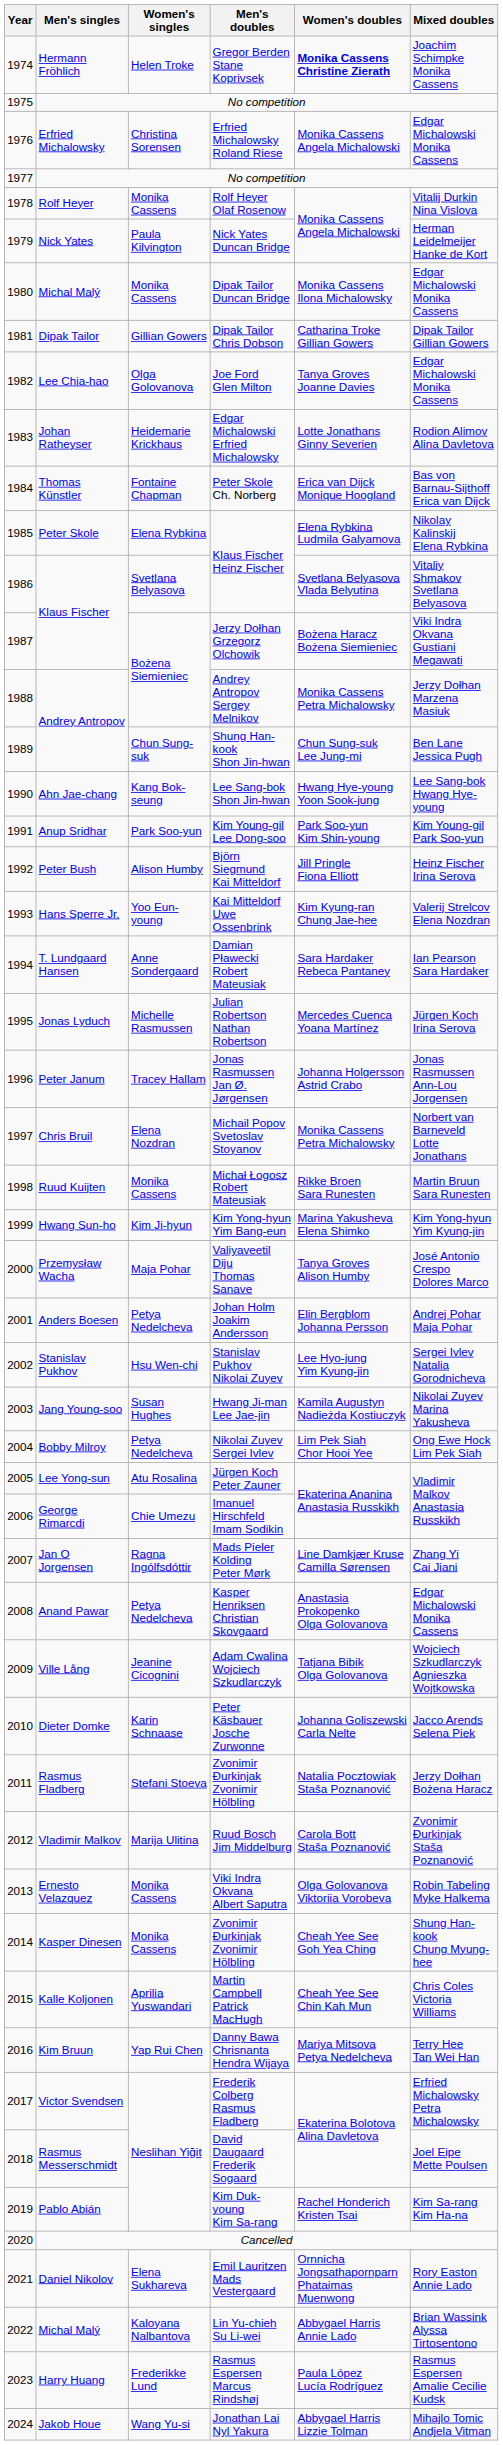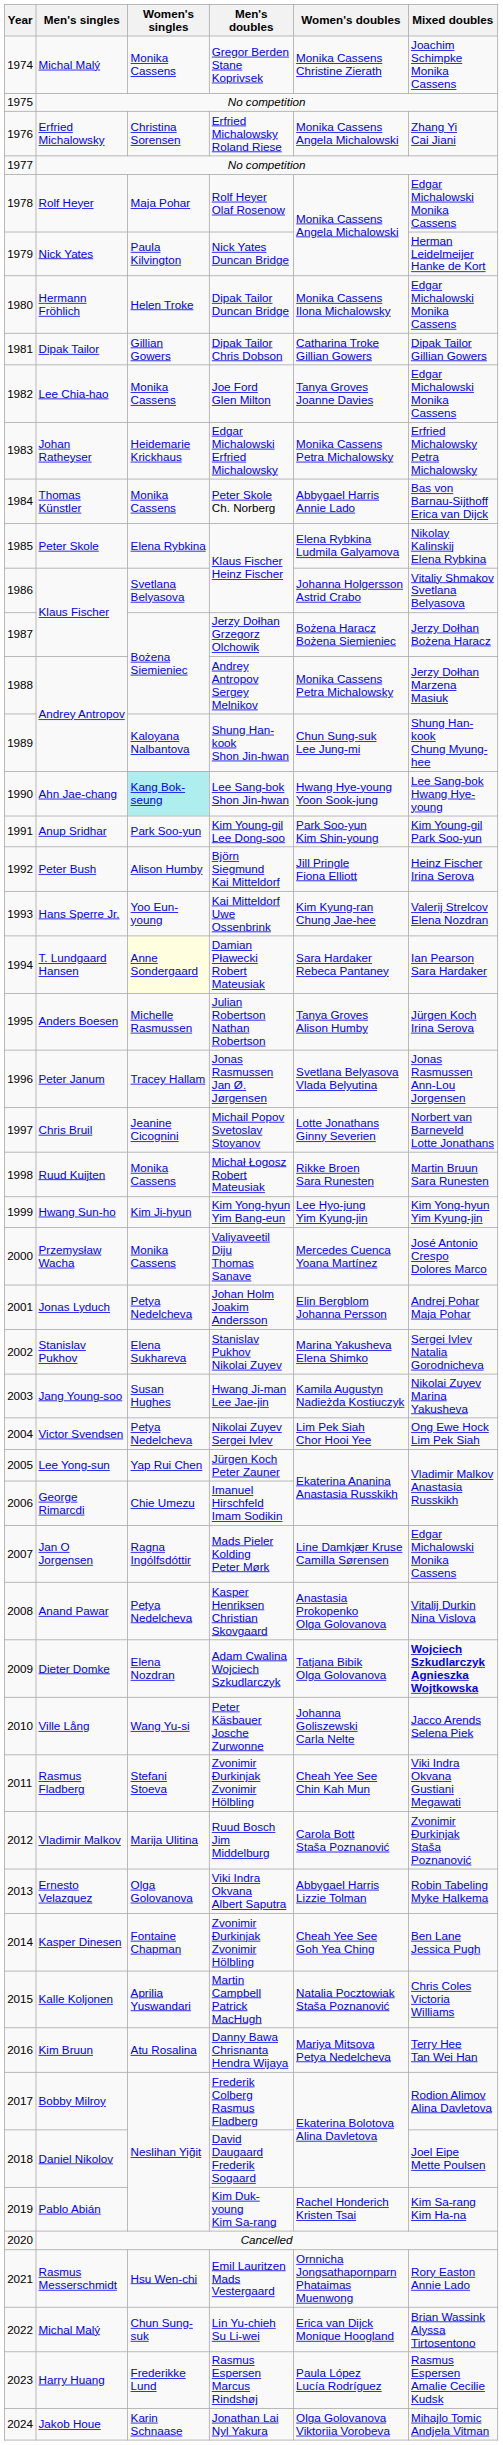 <table class=wikitable style="font-size:90%;">
 <tr>
 <th>Year</th>
 <th>Men's singles</th>
 <th>Women's singles</th>
 <th>Men's doubles</th>
 <th>Women's doubles</th>
 <th>Mixed doubles</th>
 </tr>
 <tr>
 <td>1974</td>
-<td> <a href='#'>Hermann Fröhlich</a></td>
-<td> <a href='#'>Helen Troke</a></td>
+<td> <a href='#'>Michal Malý</a></td>
+<td> <a href='#'>Monika Cassens</a></td>
 <td> <a href='#'>Gregor Berden</a><br> <a href='#'>Stane Koprivsek</a></td>
-<td><strong> <a href='#'>Monika Cassens</a><br> <a href='#'>Christine Zierath</a></strong></td>
+<td> <a href='#'>Monika Cassens</a><br> <a href='#'>Christine Zierath</a></td>
 <td> <a href='#'>Joachim Schimpke</a><br> <a href='#'>Monika Cassens</a></td>
 </tr>
 <tr>
 <td>1975</td>
 <td colspan=5 align=center><em>No competition</em></td>
 </tr>
 <tr>
 <td>1976</td>
 <td> <a href='#'>Erfried Michalowsky</a></td>
 <td> <a href='#'>Christina Sorensen</a></td>
 <td> <a href='#'>Erfried Michalowsky</a><br> <a href='#'>Roland Riese</a></td>
 <td> <a href='#'>Monika Cassens</a><br> <a href='#'>Angela Michalowski</a></td>
-<td> <a href='#'>Edgar Michalowski</a><br> <a href='#'>Monika Cassens</a></td>
+<td> <a href='#'>Zhang Yi</a><br> <a href='#'>Cai Jiani</a></td>
 </tr>
 <tr>
 <td>1977</td>
 <td colspan=5 align=center><em>No competition</em></td>
 </tr>
 <tr>
 <td>1978</td>
 <td> <a href='#'>Rolf Heyer</a></td>
-<td> <a href='#'>Monika Cassens</a></td>
+<td> <a href='#'>Maja Pohar</a></td>
 <td> <a href='#'>Rolf Heyer</a><br> <a href='#'>Olaf Rosenow</a></td>
 <td rowspan="2"> <a href='#'>Monika Cassens</a><br> <a href='#'>Angela Michalowski</a></td>
-<td> <a href='#'>Vitalij Durkin</a><br> <a href='#'>Nina Vislova</a></td>
+<td> <a href='#'>Edgar Michalowski</a><br> <a href='#'>Monika Cassens</a></td>
 </tr>
 <tr>
 <td>1979</td>
 <td> <a href='#'>Nick Yates</a></td>
 <td> <a href='#'>Paula Kilvington</a></td>
 <td> <a href='#'>Nick Yates</a><br> <a href='#'>Duncan Bridge</a></td>
 <td> <a href='#'>Herman Leidelmeijer</a><br> <a href='#'>Hanke de Kort</a></td>
 </tr>
 <tr>
 <td>1980</td>
-<td> <a href='#'>Michal Malý</a></td>
-<td> <a href='#'>Monika Cassens</a></td>
+<td> <a href='#'>Hermann Fröhlich</a></td>
+<td> <a href='#'>Helen Troke</a></td>
 <td> <a href='#'>Dipak Tailor</a><br> <a href='#'>Duncan Bridge</a></td>
 <td> <a href='#'>Monika Cassens</a><br> <a href='#'>Ilona Michalowsky</a></td>
 <td> <a href='#'>Edgar Michalowski</a><br> <a href='#'>Monika Cassens</a></td>
 </tr>
 <tr>
 <td>1981</td>
 <td> <a href='#'>Dipak Tailor</a></td>
 <td> <a href='#'>Gillian Gowers</a></td>
 <td> <a href='#'>Dipak Tailor</a><br> <a href='#'>Chris Dobson</a></td>
 <td> <a href='#'>Catharina Troke</a><br> <a href='#'>Gillian Gowers</a></td>
 <td> <a href='#'>Dipak Tailor</a><br> <a href='#'>Gillian Gowers</a></td>
 </tr>
 <tr>
 <td>1982</td>
 <td> <a href='#'>Lee Chia-hao</a></td>
-<td> <a href='#'>Olga Golovanova</a></td>
+<td> <a href='#'>Monika Cassens</a></td>
 <td> <a href='#'>Joe Ford</a><br> <a href='#'>Glen Milton</a></td>
 <td> <a href='#'>Tanya Groves</a><br> <a href='#'>Joanne Davies</a></td>
 <td> <a href='#'>Edgar Michalowski</a><br> <a href='#'>Monika Cassens</a></td>
 </tr>
 <tr>
 <td>1983</td>
 <td> <a href='#'>Johan Ratheyser</a></td>
 <td> <a href='#'>Heidemarie Krickhaus</a></td>
 <td> <a href='#'>Edgar Michalowski</a><br> <a href='#'>Erfried Michalowsky</a></td>
-<td> <a href='#'>Lotte Jonathans</a><br> <a href='#'>Ginny Severien</a></td>
-<td> <a href='#'>Rodion Alimov</a><br> <a href='#'>Alina Davletova</a></td>
+<td> <a href='#'>Monika Cassens</a><br> <a href='#'>Petra Michalowsky</a></td>
+<td> <a href='#'>Erfried Michalowsky</a><br> <a href='#'>Petra Michalowsky</a></td>
 </tr>
 <tr>
 <td>1984</td>
 <td> <a href='#'>Thomas Künstler</a></td>
-<td> <a href='#'>Fontaine Chapman</a></td>
+<td> <a href='#'>Monika Cassens</a></td>
 <td> <a href='#'>Peter Skole</a><br> Ch. Norberg</td>
-<td> <a href='#'>Erica van Dijck</a><br> <a href='#'>Monique Hoogland</a></td>
+<td> <a href='#'>Abbygael Harris</a><br> <a href='#'>Annie Lado</a></td>
 <td> <a href='#'>Bas von Barnau-Sijthoff</a><br> <a href='#'>Erica van Dijck</a></td>
 </tr>
 <tr>
 <td>1985</td>
 <td> <a href='#'>Peter Skole</a></td>
 <td> <a href='#'>Elena Rybkina</a></td>
 <td rowspan=2> <a href='#'>Klaus Fischer</a><br> <a href='#'>Heinz Fischer</a></td>
 <td> <a href='#'>Elena Rybkina</a><br> <a href='#'>Ludmila Galyamova</a></td>
 <td> <a href='#'>Nikolay Kalinskij</a><br> <a href='#'>Elena Rybkina</a></td>
 </tr>
 <tr>
 <td>1986</td>
 <td rowspan=2> <a href='#'>Klaus Fischer</a></td>
 <td> <a href='#'>Svetlana Belyasova</a></td>
-<td> <a href='#'>Svetlana Belyasova</a><br> <a href='#'>Vlada Belyutina</a></td>
+<td> <a href='#'>Johanna Holgersson</a><br> <a href='#'>Astrid Crabo</a></td>
 <td> <a href='#'>Vitaliy Shmakov</a><br> <a href='#'>Svetlana Belyasova</a></td>
 </tr>
 <tr>
 <td>1987</td>
 <td rowspan=2> <a href='#'>Bożena Siemieniec</a></td>
 <td> <a href='#'>Jerzy Dołhan</a><br> <a href='#'>Grzegorz Olchowik</a></td>
 <td> <a href='#'>Bożena Haracz</a><br> <a href='#'>Bożena Siemieniec</a></td>
-<td> <a href='#'>Viki Indra Okvana</a><br> <a href='#'>Gustiani Megawati</a></td>
+<td> <a href='#'>Jerzy Dołhan</a><br> <a href='#'>Bożena Haracz</a></td>
 </tr>
 <tr>
 <td>1988</td>
 <td rowspan=2> <a href='#'>Andrey Antropov</a></td>
 <td> <a href='#'>Andrey Antropov</a><br> <a href='#'>Sergey Melnikov</a></td>
 <td> <a href='#'>Monika Cassens</a><br> <a href='#'>Petra Michalowsky</a></td>
 <td> <a href='#'>Jerzy Dołhan</a><br> <a href='#'>Marzena Masiuk</a></td>
 </tr>
 <tr>
 <td>1989</td>
-<td> <a href='#'>Chun Sung-suk</a></td>
+<td> <a href='#'>Kaloyana Nalbantova</a></td>
 <td> <a href='#'>Shung Han-kook</a><br> <a href='#'>Shon Jin-hwan</a></td>
 <td> <a href='#'>Chun Sung-suk</a><br> <a href='#'>Lee Jung-mi</a></td>
-<td> <a href='#'>Ben Lane</a><br> <a href='#'>Jessica Pugh</a></td>
+<td> <a href='#'>Shung Han-kook</a><br> <a href='#'>Chung Myung-hee</a></td>
 </tr>
 <tr>
 <td>1990</td>
 <td> <a href='#'>Ahn Jae-chang</a></td>
-<td> <a href='#'>Kang Bok-seung</a></td>
+<td style="background: paleturquoise;"> <a href='#'>Kang Bok-seung</a></td>
 <td> <a href='#'>Lee Sang-bok</a><br> <a href='#'>Shon Jin-hwan</a></td>
 <td> <a href='#'>Hwang Hye-young</a><br> <a href='#'>Yoon Sook-jung</a></td>
 <td> <a href='#'>Lee Sang-bok</a><br> <a href='#'>Hwang Hye-young</a></td>
 </tr>
 <tr>
 <td>1991</td>
 <td> <a href='#'>Anup Sridhar</a></td>
 <td> <a href='#'>Park Soo-yun</a></td>
 <td> <a href='#'>Kim Young-gil</a><br> <a href='#'>Lee Dong-soo</a></td>
 <td> <a href='#'>Park Soo-yun</a><br> <a href='#'>Kim Shin-young</a></td>
 <td> <a href='#'>Kim Young-gil</a><br> <a href='#'>Park Soo-yun</a></td>
 </tr>
 <tr>
 <td>1992</td>
 <td> <a href='#'>Peter Bush</a></td>
 <td> <a href='#'>Alison Humby</a></td>
 <td> <a href='#'>Björn Siegmund</a><br> <a href='#'>Kai Mitteldorf</a></td>
 <td> <a href='#'>Jill Pringle</a><br> <a href='#'>Fiona Elliott</a></td>
 <td> <a href='#'>Heinz Fischer</a><br> <a href='#'>Irina Serova</a></td>
 </tr>
 <tr>
 <td>1993</td>
 <td> <a href='#'>Hans Sperre Jr.</a></td>
 <td> <a href='#'>Yoo Eun-young</a></td>
 <td> <a href='#'>Kai Mitteldorf</a><br> <a href='#'>Uwe Ossenbrink</a></td>
 <td> <a href='#'>Kim Kyung-ran</a><br> <a href='#'>Chung Jae-hee</a></td>
 <td> <a href='#'>Valerij Strelcov</a><br> <a href='#'>Elena Nozdran</a></td>
 </tr>
 <tr>
 <td>1994</td>
 <td> <a href='#'>T. Lundgaard Hansen</a></td>
-<td> <a href='#'>Anne Sondergaard</a></td>
+<td style="background: lightyellow;"> <a href='#'>Anne Sondergaard</a></td>
 <td> <a href='#'>Damian Pławecki</a><br> <a href='#'>Robert Mateusiak</a></td>
 <td> <a href='#'>Sara Hardaker</a><br> <a href='#'>Rebeca Pantaney</a></td>
 <td> <a href='#'>Ian Pearson</a><br> <a href='#'>Sara Hardaker</a></td>
 </tr>
 <tr>
 <td>1995</td>
-<td> <a href='#'>Jonas Lyduch</a></td>
+<td> <a href='#'>Anders Boesen</a></td>
 <td> <a href='#'>Michelle Rasmussen</a></td>
 <td> <a href='#'>Julian Robertson</a><br> <a href='#'>Nathan Robertson</a></td>
-<td> <a href='#'>Mercedes Cuenca</a><br> <a href='#'>Yoana Martínez</a></td>
+<td> <a href='#'>Tanya Groves</a><br> <a href='#'>Alison Humby</a></td>
 <td> <a href='#'>Jürgen Koch</a><br> <a href='#'>Irina Serova</a></td>
 </tr>
 <tr>
 <td>1996</td>
 <td> <a href='#'>Peter Janum</a></td>
 <td> <a href='#'>Tracey Hallam</a></td>
 <td> <a href='#'>Jonas Rasmussen</a><br> <a href='#'>Jan Ø. Jørgensen</a></td>
-<td> <a href='#'>Johanna Holgersson</a><br> <a href='#'>Astrid Crabo</a></td>
+<td> <a href='#'>Svetlana Belyasova</a><br> <a href='#'>Vlada Belyutina</a></td>
 <td> <a href='#'>Jonas Rasmussen</a><br> <a href='#'>Ann-Lou Jorgensen</a></td>
 </tr>
 <tr>
 <td>1997</td>
 <td> <a href='#'>Chris Bruil</a></td>
-<td> <a href='#'>Elena Nozdran</a></td>
+<td> <a href='#'>Jeanine Cicognini</a></td>
 <td> <a href='#'>Michail Popov</a><br> <a href='#'>Svetoslav Stoyanov</a></td>
-<td> <a href='#'>Monika Cassens</a><br> <a href='#'>Petra Michalowsky</a></td>
+<td> <a href='#'>Lotte Jonathans</a><br> <a href='#'>Ginny Severien</a></td>
 <td> <a href='#'>Norbert van Barneveld</a><br> <a href='#'>Lotte Jonathans</a></td>
 </tr>
 <tr>
 <td>1998</td>
 <td> <a href='#'>Ruud Kuijten</a></td>
 <td> <a href='#'>Monika Cassens</a></td>
 <td> <a href='#'>Michał Łogosz</a><br> <a href='#'>Robert Mateusiak</a></td>
 <td> <a href='#'>Rikke Broen</a><br> <a href='#'>Sara Runesten</a></td>
 <td> <a href='#'>Martin Bruun</a><br> <a href='#'>Sara Runesten</a></td>
 </tr>
 <tr>
 <td>1999</td>
 <td> <a href='#'>Hwang Sun-ho</a></td>
 <td> <a href='#'>Kim Ji-hyun</a></td>
 <td> <a href='#'>Kim Yong-hyun</a><br> <a href='#'>Yim Bang-eun</a></td>
-<td> <a href='#'>Marina Yakusheva</a><br> <a href='#'>Elena Shimko</a></td>
+<td> <a href='#'>Lee Hyo-jung</a><br> <a href='#'>Yim Kyung-jin</a></td>
 <td> <a href='#'>Kim Yong-hyun</a><br> <a href='#'>Yim Kyung-jin</a></td>
 </tr>
 <tr>
 <td>2000</td>
 <td> <a href='#'>Przemysław Wacha</a></td>
-<td> <a href='#'>Maja Pohar</a></td>
+<td> <a href='#'>Monika Cassens</a></td>
 <td> <a href='#'>Valiyaveetil Diju</a><br> <a href='#'>Thomas Sanave</a></td>
-<td> <a href='#'>Tanya Groves</a><br> <a href='#'>Alison Humby</a></td>
+<td> <a href='#'>Mercedes Cuenca</a><br> <a href='#'>Yoana Martínez</a></td>
 <td> <a href='#'>José Antonio Crespo</a><br> <a href='#'>Dolores Marco</a></td>
 </tr>
 <tr>
 <td>2001</td>
-<td> <a href='#'>Anders Boesen</a></td>
+<td> <a href='#'>Jonas Lyduch</a></td>
 <td> <a href='#'>Petya Nedelcheva</a></td>
 <td> <a href='#'>Johan Holm</a><br> <a href='#'>Joakim Andersson</a></td>
 <td> <a href='#'>Elin Bergblom</a><br> <a href='#'>Johanna Persson</a></td>
 <td> <a href='#'>Andrej Pohar</a><br> <a href='#'>Maja Pohar</a></td>
 </tr>
 <tr>
 <td>2002</td>
 <td> <a href='#'>Stanislav Pukhov</a></td>
-<td> <a href='#'>Hsu Wen-chi</a></td>
+<td> <a href='#'>Elena Sukhareva</a></td>
 <td> <a href='#'>Stanislav Pukhov</a><br> <a href='#'>Nikolai Zuyev</a></td>
-<td> <a href='#'>Lee Hyo-jung</a><br> <a href='#'>Yim Kyung-jin</a></td>
+<td> <a href='#'>Marina Yakusheva</a><br> <a href='#'>Elena Shimko</a></td>
 <td> <a href='#'>Sergei Ivlev</a><br> <a href='#'>Natalia Gorodnicheva</a></td>
 </tr>
 <tr>
 <td>2003</td>
 <td> <a href='#'>Jang Young-soo</a></td>
 <td> <a href='#'>Susan Hughes</a></td>
 <td> <a href='#'>Hwang Ji-man</a><br> <a href='#'>Lee Jae-jin</a></td>
 <td> <a href='#'>Kamila Augustyn</a><br> <a href='#'>Nadieżda Kostiuczyk</a></td>
 <td> <a href='#'>Nikolai Zuyev</a><br> <a href='#'>Marina Yakusheva</a></td>
 </tr>
 <tr>
 <td>2004</td>
-<td> <a href='#'>Bobby Milroy</a></td>
+<td> <a href='#'>Victor Svendsen</a></td>
 <td> <a href='#'>Petya Nedelcheva</a></td>
 <td> <a href='#'>Nikolai Zuyev</a><br> <a href='#'>Sergei Ivlev</a></td>
 <td> <a href='#'>Lim Pek Siah</a><br> <a href='#'>Chor Hooi Yee</a></td>
 <td> <a href='#'>Ong Ewe Hock</a><br> <a href='#'>Lim Pek Siah</a></td>
 </tr>
 <tr>
 <td>2005</td>
 <td> <a href='#'>Lee Yong-sun</a></td>
-<td> <a href='#'>Atu Rosalina</a></td>
+<td> <a href='#'>Yap Rui Chen</a></td>
 <td> <a href='#'>Jürgen Koch</a><br> <a href='#'>Peter Zauner</a></td>
 <td rowspan=2> <a href='#'>Ekaterina Ananina</a><br> <a href='#'>Anastasia Russkikh</a></td>
 <td rowspan=2> <a href='#'>Vladimir Malkov</a><br> <a href='#'>Anastasia Russkikh</a></td>
 </tr>
 <tr>
 <td>2006</td>
 <td> <a href='#'>George Rimarcdi</a></td>
 <td> <a href='#'>Chie Umezu</a></td>
 <td> <a href='#'>Imanuel Hirschfeld</a><br> <a href='#'>Imam Sodikin</a></td>
 </tr>
 <tr>
 <td>2007</td>
 <td> <a href='#'>Jan O Jorgensen</a></td>
 <td> <a href='#'>Ragna Ingólfsdóttir</a></td>
 <td> <a href='#'>Mads Pieler Kolding</a><br> <a href='#'>Peter Mørk</a></td>
 <td> <a href='#'>Line Damkjær Kruse</a><br> <a href='#'>Camilla Sørensen</a></td>
-<td> <a href='#'>Zhang Yi</a><br> <a href='#'>Cai Jiani</a></td>
+<td> <a href='#'>Edgar Michalowski</a><br> <a href='#'>Monika Cassens</a></td>
 </tr>
 <tr>
 <td>2008</td>
 <td> <a href='#'>Anand Pawar</a></td>
 <td> <a href='#'>Petya Nedelcheva</a></td>
 <td> <a href='#'>Kasper Henriksen</a><br> <a href='#'>Christian Skovgaard</a></td>
 <td> <a href='#'>Anastasia Prokopenko</a><br> <a href='#'>Olga Golovanova</a></td>
-<td> <a href='#'>Edgar Michalowski</a><br> <a href='#'>Monika Cassens</a></td>
+<td> <a href='#'>Vitalij Durkin</a><br> <a href='#'>Nina Vislova</a></td>
 </tr>
 <tr>
 <td>2009</td>
-<td> <a href='#'>Ville Lång</a></td>
-<td> <a href='#'>Jeanine Cicognini</a></td>
+<td> <a href='#'>Dieter Domke</a></td>
+<td> <a href='#'>Elena Nozdran</a></td>
 <td> <a href='#'>Adam Cwalina</a><br> <a href='#'>Wojciech Szkudlarczyk</a></td>
 <td> <a href='#'>Tatjana Bibik</a><br> <a href='#'>Olga Golovanova</a></td>
-<td> <a href='#'>Wojciech Szkudlarczyk</a><br> <a href='#'>Agnieszka Wojtkowska</a></td>
+<td><strong> <a href='#'>Wojciech Szkudlarczyk</a><br> <a href='#'>Agnieszka Wojtkowska</a></strong></td>
 </tr>
 <tr>
 <td>2010</td>
-<td> <a href='#'>Dieter Domke</a></td>
-<td> <a href='#'>Karin Schnaase</a></td>
+<td> <a href='#'>Ville Lång</a></td>
+<td> <a href='#'>Wang Yu-si</a></td>
 <td> <a href='#'>Peter Käsbauer</a><br> <a href='#'>Josche Zurwonne</a></td>
 <td> <a href='#'>Johanna Goliszewski</a><br> <a href='#'>Carla Nelte</a></td>
 <td> <a href='#'>Jacco Arends</a><br> <a href='#'>Selena Piek</a></td>
 </tr>
 <tr>
 <td>2011</td>
 <td> <a href='#'>Rasmus Fladberg</a></td>
 <td> <a href='#'>Stefani Stoeva</a></td>
 <td> <a href='#'>Zvonimir Đurkinjak</a><br> <a href='#'>Zvonimir Hölbling</a></td>
-<td> <a href='#'>Natalia Pocztowiak</a><br> <a href='#'>Staša Poznanović</a></td>
-<td> <a href='#'>Jerzy Dołhan</a><br> <a href='#'>Bożena Haracz</a></td>
+<td> <a href='#'>Cheah Yee See</a><br> <a href='#'>Chin Kah Mun</a></td>
+<td> <a href='#'>Viki Indra Okvana</a><br> <a href='#'>Gustiani Megawati</a></td>
 </tr>
 <tr>
 <td>2012</td>
 <td> <a href='#'>Vladimir Malkov</a></td>
 <td> <a href='#'>Marija Ulitina</a></td>
 <td> <a href='#'>Ruud Bosch</a><br> <a href='#'>Jim Middelburg</a></td>
 <td> <a href='#'>Carola Bott</a><br> <a href='#'>Staša Poznanović</a></td>
 <td> <a href='#'>Zvonimir Đurkinjak</a><br> <a href='#'>Staša Poznanović</a></td>
 </tr>
 <tr>
 <td>2013</td>
 <td> <a href='#'>Ernesto Velazquez</a></td>
-<td> <a href='#'>Monika Cassens</a></td>
+<td> <a href='#'>Olga Golovanova</a></td>
 <td> <a href='#'>Viki Indra Okvana</a><br> <a href='#'>Albert Saputra</a></td>
-<td> <a href='#'>Olga Golovanova</a><br> <a href='#'>Viktoriia Vorobeva</a></td>
+<td> <a href='#'>Abbygael Harris</a><br> <a href='#'>Lizzie Tolman</a></td>
 <td> <a href='#'>Robin Tabeling</a><br> <a href='#'>Myke Halkema</a></td>
 </tr>
 <tr>
 <td>2014</td>
 <td> <a href='#'>Kasper Dinesen</a></td>
-<td> <a href='#'>Monika Cassens</a></td>
+<td> <a href='#'>Fontaine Chapman</a></td>
 <td> <a href='#'>Zvonimir Đurkinjak</a><br> <a href='#'>Zvonimir Hölbling</a></td>
 <td> <a href='#'>Cheah Yee See</a><br> <a href='#'>Goh Yea Ching</a></td>
-<td> <a href='#'>Shung Han-kook</a><br> <a href='#'>Chung Myung-hee</a></td>
+<td> <a href='#'>Ben Lane</a><br> <a href='#'>Jessica Pugh</a></td>
 </tr>
 <tr>
 <td>2015</td>
 <td> <a href='#'>Kalle Koljonen</a></td>
 <td> <a href='#'>Aprilia Yuswandari</a></td>
 <td> <a href='#'>Martin Campbell</a><br> <a href='#'>Patrick MacHugh</a></td>
-<td> <a href='#'>Cheah Yee See</a><br> <a href='#'>Chin Kah Mun</a></td>
+<td> <a href='#'>Natalia Pocztowiak</a><br> <a href='#'>Staša Poznanović</a></td>
 <td> <a href='#'>Chris Coles</a><br> <a href='#'>Victoria Williams</a></td>
 </tr>
 <tr>
 <td>2016</td>
 <td> <a href='#'>Kim Bruun</a></td>
-<td> <a href='#'>Yap Rui Chen</a></td>
+<td> <a href='#'>Atu Rosalina</a></td>
 <td> <a href='#'>Danny Bawa Chrisnanta</a><br> <a href='#'>Hendra Wijaya</a></td>
 <td> <a href='#'>Mariya Mitsova</a><br> <a href='#'>Petya Nedelcheva</a></td>
 <td> <a href='#'>Terry Hee</a><br> <a href='#'>Tan Wei Han</a></td>
 </tr>
 <tr>
 <td>2017</td>
-<td> <a href='#'>Victor Svendsen</a></td>
+<td> <a href='#'>Bobby Milroy</a></td>
 <td rowspan=3> <a href='#'>Neslihan Yiğit</a></td>
 <td> <a href='#'>Frederik Colberg</a><br> <a href='#'>Rasmus Fladberg</a></td>
 <td rowspan=2> <a href='#'>Ekaterina Bolotova</a><br> <a href='#'>Alina Davletova</a></td>
-<td> <a href='#'>Erfried Michalowsky</a><br> <a href='#'>Petra Michalowsky</a></td>
+<td> <a href='#'>Rodion Alimov</a><br> <a href='#'>Alina Davletova</a></td>
 </tr>
 <tr>
 <td>2018</td>
-<td> <a href='#'>Rasmus Messerschmidt</a></td>
+<td> <a href='#'>Daniel Nikolov</a></td>
 <td> <a href='#'>David Daugaard</a><br> <a href='#'>Frederik Sogaard</a></td>
 <td> <a href='#'>Joel Eipe</a><br> <a href='#'>Mette Poulsen</a></td>
 </tr>
 <tr>
 <td>2019</td>
 <td> <a href='#'>Pablo Abián</a></td>
 <td> <a href='#'>Kim Duk-young</a><br> <a href='#'>Kim Sa-rang</a></td>
 <td> <a href='#'>Rachel Honderich</a><br> <a href='#'>Kristen Tsai</a></td>
 <td> <a href='#'>Kim Sa-rang</a><br> <a href='#'>Kim Ha-na</a></td>
 </tr>
 <tr>
 <td>2020</td>
 <td colspan="5" align="center"><em>Cancelled</em></td>
 </tr>
 <tr>
 <td>2021</td>
-<td> <a href='#'>Daniel Nikolov</a></td>
-<td> <a href='#'>Elena Sukhareva</a></td>
+<td> <a href='#'>Rasmus Messerschmidt</a></td>
+<td> <a href='#'>Hsu Wen-chi</a></td>
 <td> <a href='#'>Emil Lauritzen</a><br> <a href='#'>Mads Vestergaard</a></td>
 <td> <a href='#'>Ornnicha Jongsathapornparn</a><br> <a href='#'>Phataimas Muenwong</a></td>
 <td> <a href='#'>Rory Easton</a><br> <a href='#'>Annie Lado</a></td>
 </tr>
 <tr>
 <td>2022</td>
 <td> <a href='#'>Michal Malý</a></td>
-<td> <a href='#'>Kaloyana Nalbantova</a></td>
+<td> <a href='#'>Chun Sung-suk</a></td>
 <td> <a href='#'>Lin Yu-chieh</a><br> <a href='#'>Su Li-wei</a></td>
-<td> <a href='#'>Abbygael Harris</a><br> <a href='#'>Annie Lado</a></td>
+<td> <a href='#'>Erica van Dijck</a><br> <a href='#'>Monique Hoogland</a></td>
 <td> <a href='#'>Brian Wassink</a><br> <a href='#'>Alyssa Tirtosentono</a></td>
 </tr>
 <tr>
 <td>2023</td>
 <td> <a href='#'>Harry Huang</a></td>
 <td> <a href='#'>Frederikke Lund</a></td>
 <td> <a href='#'>Rasmus Espersen</a><br> <a href='#'>Marcus Rindshøj</a></td>
 <td> <a href='#'>Paula López</a><br> <a href='#'>Lucía Rodríguez</a></td>
 <td> <a href='#'>Rasmus Espersen</a><br> <a href='#'>Amalie Cecilie Kudsk</a></td>
 </tr>
 <tr>
 <td>2024</td>
 <td> <a href='#'>Jakob Houe</a></td>
-<td> <a href='#'>Wang Yu-si</a></td>
+<td> <a href='#'>Karin Schnaase</a></td>
 <td> <a href='#'>Jonathan Lai</a><br> <a href='#'>Nyl Yakura</a></td>
-<td> <a href='#'>Abbygael Harris</a><br> <a href='#'>Lizzie Tolman</a></td>
+<td> <a href='#'>Olga Golovanova</a><br> <a href='#'>Viktoriia Vorobeva</a></td>
 <td> <a href='#'>Mihajlo Tomic</a><br> <a href='#'>Andjela Vitman</a></td>
 </tr>
 </table>
